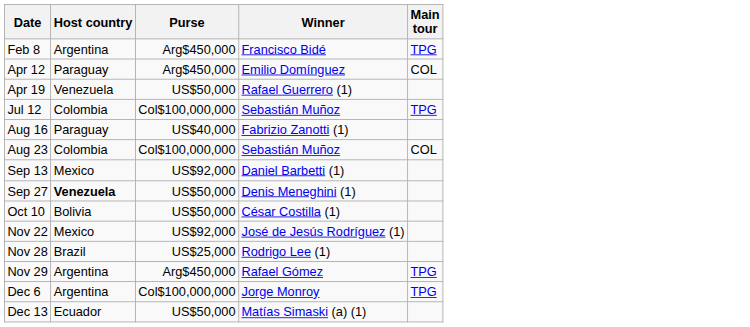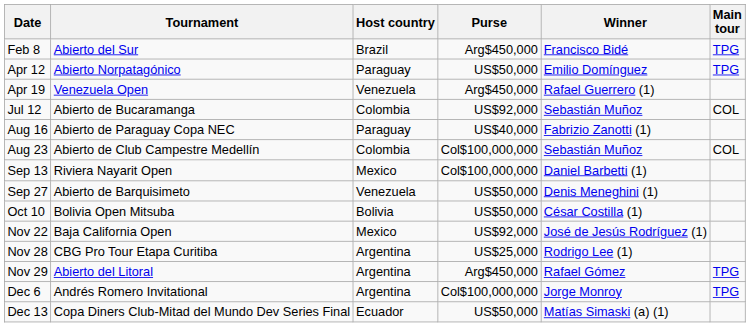 <table class="wikitable" style="font-size:95%;">
 <tr>
 <th>Date</th>
+<th>Tournament</th>
 <th>Host country</th>
 <th>Purse</th>
 <th>Winner</th>
 <th>Main<br>tour</th>
 </tr>
 <tr>
 <td>Feb 8</td>
-<td>Argentina</td>
+<td><a href='#'>Abierto del Sur</a></td>
+<td>Brazil</td>
 <td align=right>Arg$450,000</td>
 <td> <a href='#'>Francisco Bidé</a></td>
 <td><a href='#'>TPG</a></td>
 </tr>
 <tr>
 <td>Apr 12</td>
+<td><a href='#'>Abierto Norpatagónico</a></td>
 <td>Paraguay</td>
-<td align=right>Arg$450,000</td>
+<td align=right>US$50,000</td>
 <td> <a href='#'>Emilio Domínguez</a></td>
-<td>COL</td>
+<td><a href='#'>TPG</a></td>
 </tr>
 <tr>
 <td>Apr 19</td>
+<td><a href='#'>Venezuela Open</a></td>
 <td>Venezuela</td>
-<td align=right>US$50,000</td>
+<td align=right>Arg$450,000</td>
 <td> <a href='#'>Rafael Guerrero</a> (1)</td>
 <td></td>
 </tr>
 <tr>
 <td>Jul 12</td>
+<td>Abierto de Bucaramanga</td>
 <td>Colombia</td>
-<td align=right>Col$100,000,000</td>
+<td align=right>US$92,000</td>
 <td> <a href='#'>Sebastián Muñoz</a></td>
-<td><a href='#'>TPG</a></td>
+<td>COL</td>
 </tr>
 <tr>
 <td>Aug 16</td>
+<td>Abierto de Paraguay Copa NEC</td>
 <td>Paraguay</td>
 <td align=right>US$40,000</td>
 <td> <a href='#'>Fabrizio Zanotti</a> (1)</td>
 <td></td>
 </tr>
 <tr>
 <td>Aug 23</td>
+<td>Abierto de Club Campestre Medellín</td>
 <td>Colombia</td>
 <td align=right>Col$100,000,000</td>
 <td> <a href='#'>Sebastián Muñoz</a></td>
 <td>COL</td>
 </tr>
 <tr>
 <td>Sep 13</td>
+<td>Riviera Nayarit Open</td>
 <td>Mexico</td>
-<td align=right>US$92,000</td>
+<td align=right>Col$100,000,000</td>
 <td> <a href='#'>Daniel Barbetti</a> (1)</td>
 <td></td>
 </tr>
 <tr>
 <td>Sep 27</td>
-<td><strong>Venezuela</strong></td>
+<td>Abierto de Barquisimeto</td>
+<td>Venezuela</td>
 <td align=right>US$50,000</td>
 <td> <a href='#'>Denis Meneghini</a> (1)</td>
 <td></td>
 </tr>
 <tr>
 <td>Oct 10</td>
+<td>Bolivia Open Mitsuba</td>
 <td>Bolivia</td>
 <td align=right>US$50,000</td>
 <td> <a href='#'>César Costilla</a> (1)</td>
 <td></td>
 </tr>
 <tr>
 <td>Nov 22</td>
+<td>Baja California Open</td>
 <td>Mexico</td>
 <td align=right>US$92,000</td>
 <td> <a href='#'>José de Jesús Rodríguez</a> (1)</td>
 <td></td>
 </tr>
 <tr>
 <td>Nov 28</td>
-<td>Brazil</td>
+<td>CBG Pro Tour Etapa Curitiba</td>
+<td>Argentina</td>
 <td align=right>US$25,000</td>
 <td> <a href='#'>Rodrigo Lee</a> (1)</td>
 <td></td>
 </tr>
 <tr>
 <td>Nov 29</td>
+<td><a href='#'>Abierto del Litoral</a></td>
 <td>Argentina</td>
 <td align=right>Arg$450,000</td>
 <td> <a href='#'>Rafael Gómez</a></td>
 <td><a href='#'>TPG</a></td>
 </tr>
 <tr>
 <td>Dec 6</td>
+<td>Andrés Romero Invitational</td>
 <td>Argentina</td>
 <td align=right>Col$100,000,000</td>
 <td> <a href='#'>Jorge Monroy</a></td>
 <td><a href='#'>TPG</a></td>
 </tr>
 <tr>
 <td>Dec 13</td>
+<td>Copa Diners Club-Mitad del Mundo Dev Series Final</td>
 <td>Ecuador</td>
 <td align=right>US$50,000</td>
 <td> <a href='#'>Matías Simaski</a> (a) (1)</td>
 <td></td>
 </tr>
 </table>
